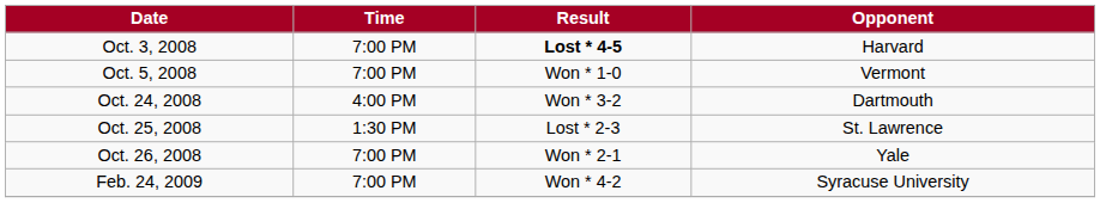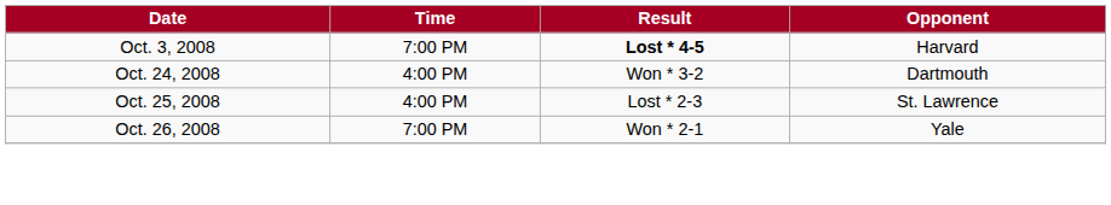 <table class="wikitable" width="80%">
 <tr align="center"  style="background:#A50024;color:white;">
 <td><strong>Date</strong></td>
 <td><strong>Time</strong></td>
 <td><strong>Result</strong></td>
 <td><strong>Opponent</strong></td>
 </tr>
 <tr align="center" bgcolor="">
 <td>Oct. 3, 2008</td>
 <td>7:00 PM</td>
 <td><strong>Lost * 4-5</strong></td>
 <td>Harvard</td>
 </tr>
 <tr align="center" bgcolor="">
-<td>Oct. 5, 2008</td>
-<td>7:00 PM</td>
-<td>Won * 1-0</td>
-<td>Vermont</td>
-</tr>
-<tr align="center" bgcolor="">
 <td>Oct. 24, 2008</td>
 <td>4:00 PM</td>
 <td>Won * 3-2</td>
 <td>Dartmouth</td>
 </tr>
 <tr align="center" bgcolor="">
 <td>Oct. 25, 2008</td>
-<td>1:30 PM</td>
+<td>4:00 PM</td>
 <td>Lost * 2-3</td>
 <td>St. Lawrence</td>
 </tr>
 <tr align="center" bgcolor="">
 <td>Oct. 26, 2008</td>
 <td>7:00 PM</td>
 <td>Won * 2-1</td>
 <td>Yale</td>
 </tr>
 <tr align="center" bgcolor="">
-<td>Feb. 24, 2009</td>
-<td>7:00 PM</td>
-<td>Won * 4-2</td>
-<td>Syracuse University</td>
-</tr>
-<tr align="center" bgcolor="">
 </tr>
 </table>
